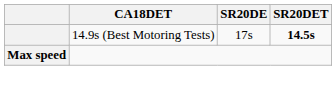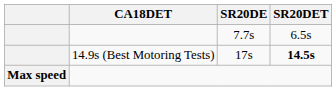 <table class="wikitable" style="text-align: center;">
 <tr>
 <th></th>
 <th>CA18DET</th>
 <th>SR20DE</th>
 <th>SR20DET</th>
+</tr>
+<tr>
+<th style="text-align: left;"></th>
+<td></td>
+<td>7.7s</td>
+<td>6.5s</td>
 </tr>
 <tr>
 <th style="text-align: left;"></th>
 <td>14.9s (Best Motoring Tests)</td>
 <td>17s</td>
 <td><strong>14.5s</strong></td>
 </tr>
 <tr>
 <th style="text-align: left;">Max speed</th>
 <td colspan="3"></td>
 </tr>
 </table>
